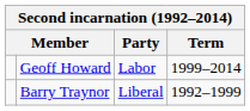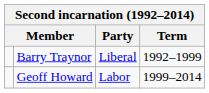 <table class="wikitable">
 <tr>
 <th colspan="4">Second incarnation (1992–2014)</th>
 </tr>
 <tr>
 <th colspan="2">Member</th>
 <th>Party</th>
 <th>Term</th>
 </tr>
 <tr>
 <td> </td>
+<td><a href='#'>Barry Traynor</a></td>
+<td><a href='#'>Liberal</a></td>
+<td>1992–1999</td>
+</tr>
+<tr>
+<td> </td>
 <td><a href='#'>Geoff Howard</a></td>
 <td><a href='#'>Labor</a></td>
 <td>1999–2014</td>
 </tr>
-<tr>
-<td> </td>
-<td><a href='#'>Barry Traynor</a></td>
-<td><a href='#'>Liberal</a></td>
-<td>1992–1999</td>
-</tr>
 </table>
